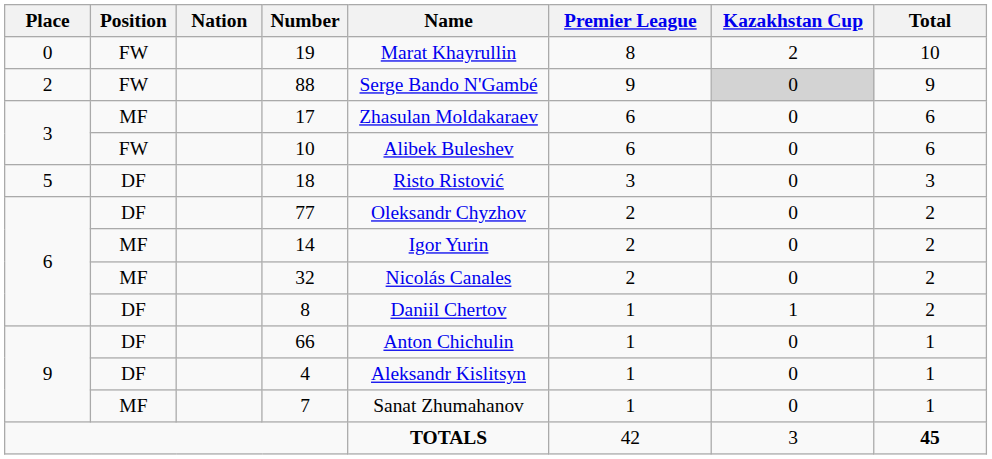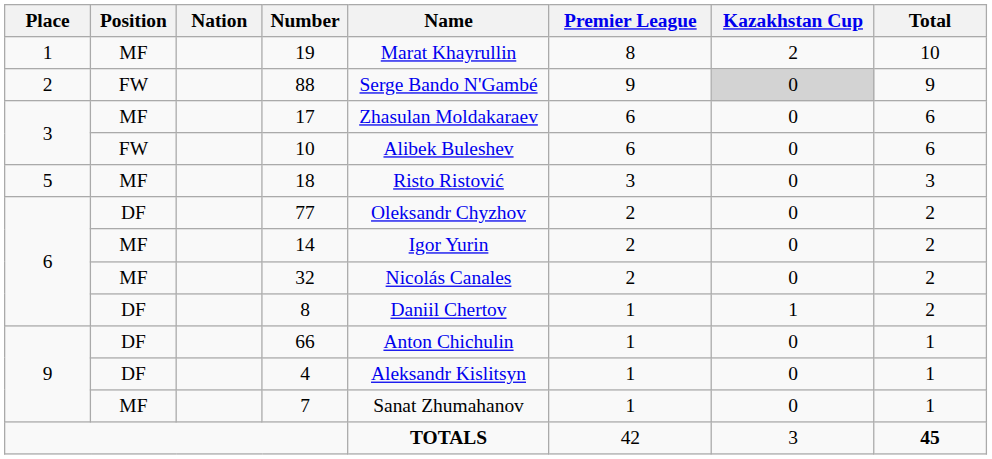 <table class="wikitable" style="font-size: 95%; text-align: center;">
 <tr>
 <th width=60>Place</th>
 <th width=60>Position</th>
 <th width=60>Nation</th>
 <th width=60>Number</th>
 <th width=150>Name</th>
 <th width=120><a href='#'>Premier League</a></th>
 <th width=120><a href='#'>Kazakhstan Cup</a></th>
 <th width=80><strong>Total</strong></th>
 </tr>
 <tr>
-<td>0</td>
-<td>FW</td>
+<td>1</td>
+<td>MF</td>
 <td></td>
 <td>19</td>
 <td><a href='#'>Marat Khayrullin</a></td>
 <td>8</td>
 <td>2</td>
 <td>10</td>
 </tr>
 <tr>
 <td>2</td>
 <td>FW</td>
 <td></td>
 <td>88</td>
 <td><a href='#'>Serge Bando N'Gambé</a></td>
 <td>9</td>
 <td style="background: lightgrey;">0</td>
 <td>9</td>
 </tr>
 <tr>
 <td rowspan="2">3</td>
 <td>MF</td>
 <td></td>
 <td>17</td>
 <td><a href='#'>Zhasulan Moldakaraev</a></td>
 <td>6</td>
 <td>0</td>
 <td>6</td>
 </tr>
 <tr>
 <td>FW</td>
 <td></td>
 <td>10</td>
 <td><a href='#'>Alibek Buleshev</a></td>
 <td>6</td>
 <td>0</td>
 <td>6</td>
 </tr>
 <tr>
 <td>5</td>
-<td>DF</td>
+<td>MF</td>
 <td></td>
 <td>18</td>
 <td><a href='#'>Risto Ristović</a></td>
 <td>3</td>
 <td>0</td>
 <td>3</td>
 </tr>
 <tr>
 <td rowspan="4">6</td>
 <td>DF</td>
 <td></td>
 <td>77</td>
 <td><a href='#'>Oleksandr Chyzhov</a></td>
 <td>2</td>
 <td>0</td>
 <td>2</td>
 </tr>
 <tr>
 <td>MF</td>
 <td></td>
 <td>14</td>
 <td><a href='#'>Igor Yurin</a></td>
 <td>2</td>
 <td>0</td>
 <td>2</td>
 </tr>
 <tr>
 <td>MF</td>
 <td></td>
 <td>32</td>
 <td><a href='#'>Nicolás Canales</a></td>
 <td>2</td>
 <td>0</td>
 <td>2</td>
 </tr>
 <tr>
 <td>DF</td>
 <td></td>
 <td>8</td>
 <td><a href='#'>Daniil Chertov</a></td>
 <td>1</td>
 <td>1</td>
 <td>2</td>
 </tr>
 <tr>
 <td rowspan="3">9</td>
 <td>DF</td>
 <td></td>
 <td>66</td>
 <td><a href='#'>Anton Chichulin</a></td>
 <td>1</td>
 <td>0</td>
 <td>1</td>
 </tr>
 <tr>
 <td>DF</td>
 <td></td>
 <td>4</td>
 <td><a href='#'>Aleksandr Kislitsyn</a></td>
 <td>1</td>
 <td>0</td>
 <td>1</td>
 </tr>
 <tr>
 <td>MF</td>
 <td></td>
 <td>7</td>
 <td>Sanat Zhumahanov</td>
 <td>1</td>
 <td>0</td>
 <td>1</td>
 </tr>
 <tr>
 <td colspan="4"></td>
 <td><strong>TOTALS</strong></td>
 <td>42</td>
 <td>3</td>
 <td><strong>45</strong></td>
 </tr>
 </table>
